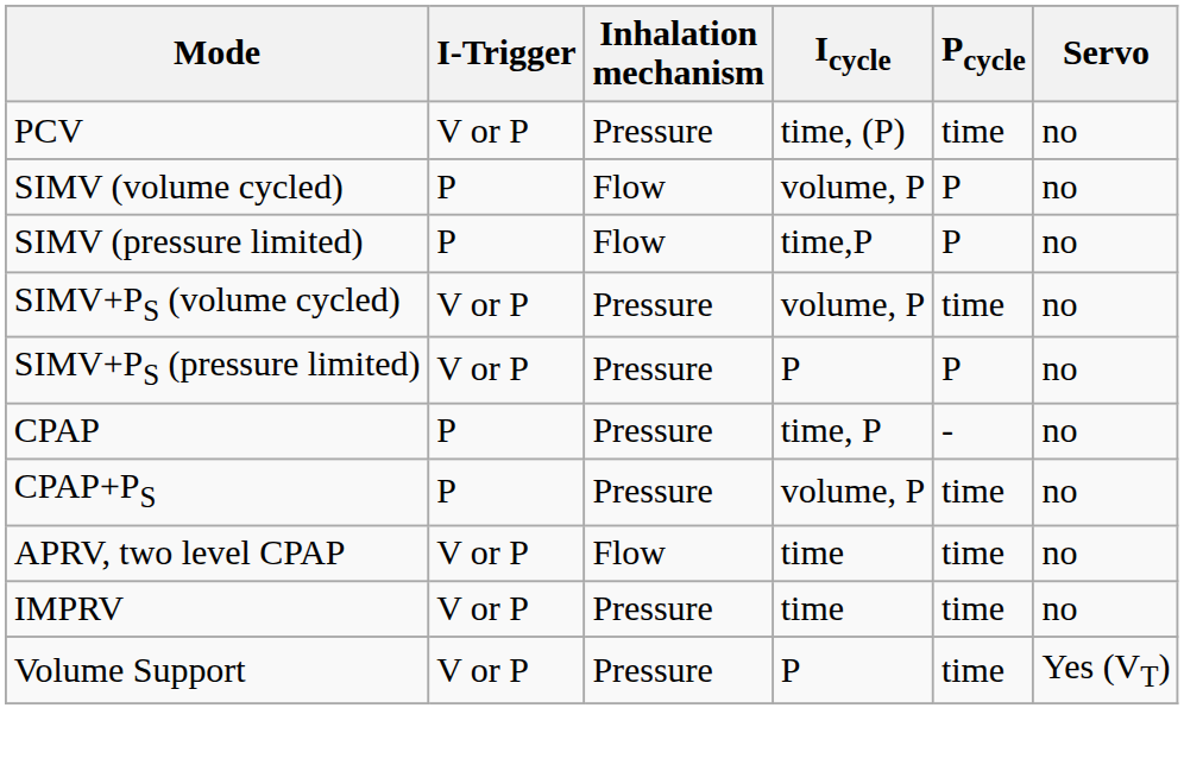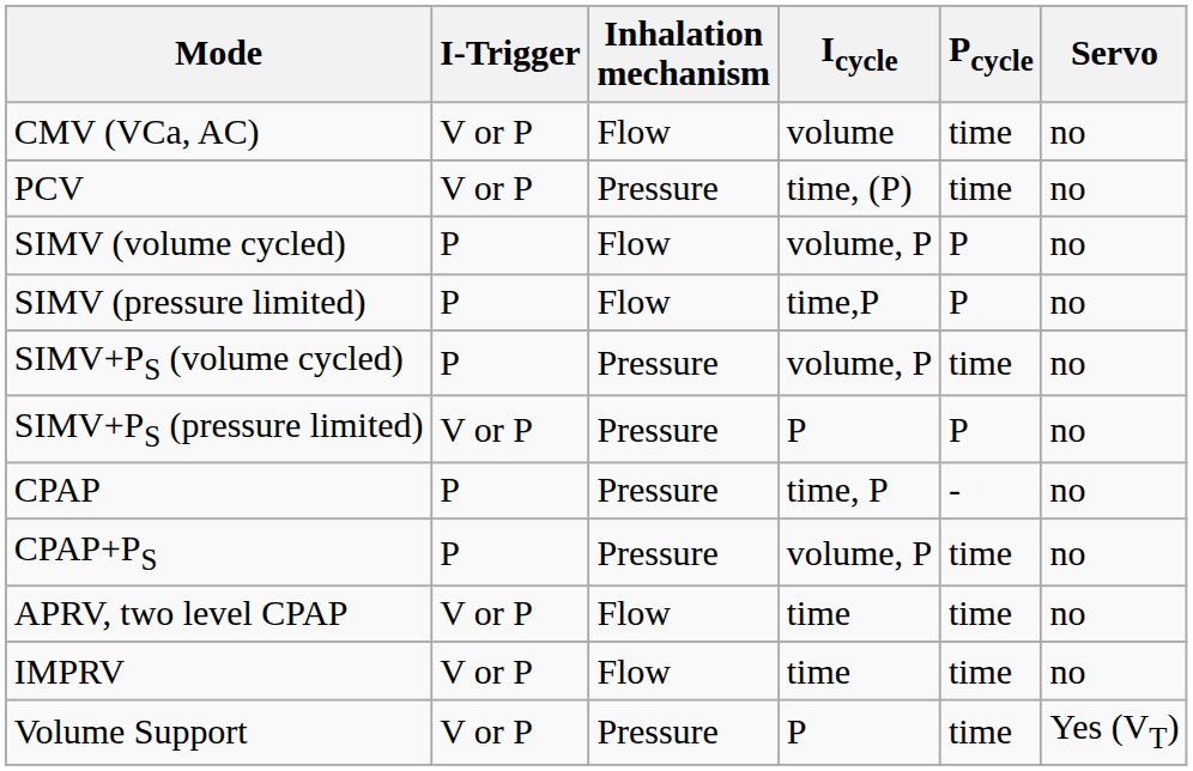 <table class="wikitable">
 <tr>
 <th>Mode</th>
 <th>I-Trigger</th>
 <th>Inhalation<br>mechanism</th>
 <th>I<sub>cycle</sub></th>
 <th>P<sub>cycle</sub></th>
 <th>Servo</th>
+</tr>
+<tr>
+<td>CMV (VCa, AC)</td>
+<td>V or P</td>
+<td>Flow</td>
+<td>volume</td>
+<td>time</td>
+<td>no</td>
 </tr>
 <tr>
 <td>PCV</td>
 <td>V or P</td>
 <td>Pressure</td>
 <td>time, (P)</td>
 <td>time</td>
 <td>no</td>
 </tr>
 <tr>
 <td>SIMV (volume cycled)</td>
 <td>P</td>
 <td>Flow</td>
 <td>volume, P</td>
 <td>P</td>
 <td>no</td>
 </tr>
 <tr>
 <td>SIMV (pressure limited)</td>
 <td>P</td>
 <td>Flow</td>
 <td>time,P</td>
 <td>P</td>
 <td>no</td>
 </tr>
 <tr>
 <td>SIMV+P<sub>S</sub> (volume cycled)</td>
-<td>V or P</td>
+<td>P</td>
 <td>Pressure</td>
 <td>volume, P</td>
 <td>time</td>
 <td>no</td>
 </tr>
 <tr>
 <td>SIMV+P<sub>S</sub> (pressure limited)</td>
 <td>V or P</td>
 <td>Pressure</td>
 <td>P</td>
 <td>P</td>
 <td>no</td>
 </tr>
 <tr>
 <td>CPAP</td>
 <td>P</td>
 <td>Pressure</td>
 <td>time, P</td>
 <td>-</td>
 <td>no</td>
 </tr>
 <tr>
 <td>CPAP+P<sub>S</sub></td>
 <td>P</td>
 <td>Pressure</td>
 <td>volume, P</td>
 <td>time</td>
 <td>no</td>
 </tr>
 <tr>
 <td>APRV, two level CPAP</td>
 <td>V or P</td>
 <td>Flow</td>
 <td>time</td>
 <td>time</td>
 <td>no</td>
 </tr>
 <tr>
 <td>IMPRV</td>
 <td>V or P</td>
-<td>Pressure</td>
+<td>Flow</td>
 <td>time</td>
 <td>time</td>
 <td>no</td>
 </tr>
 <tr>
 <td>Volume Support</td>
 <td>V or P</td>
 <td>Pressure</td>
 <td>P</td>
 <td>time</td>
 <td>Yes (V<sub>T</sub>)</td>
 </tr>
 </table>
